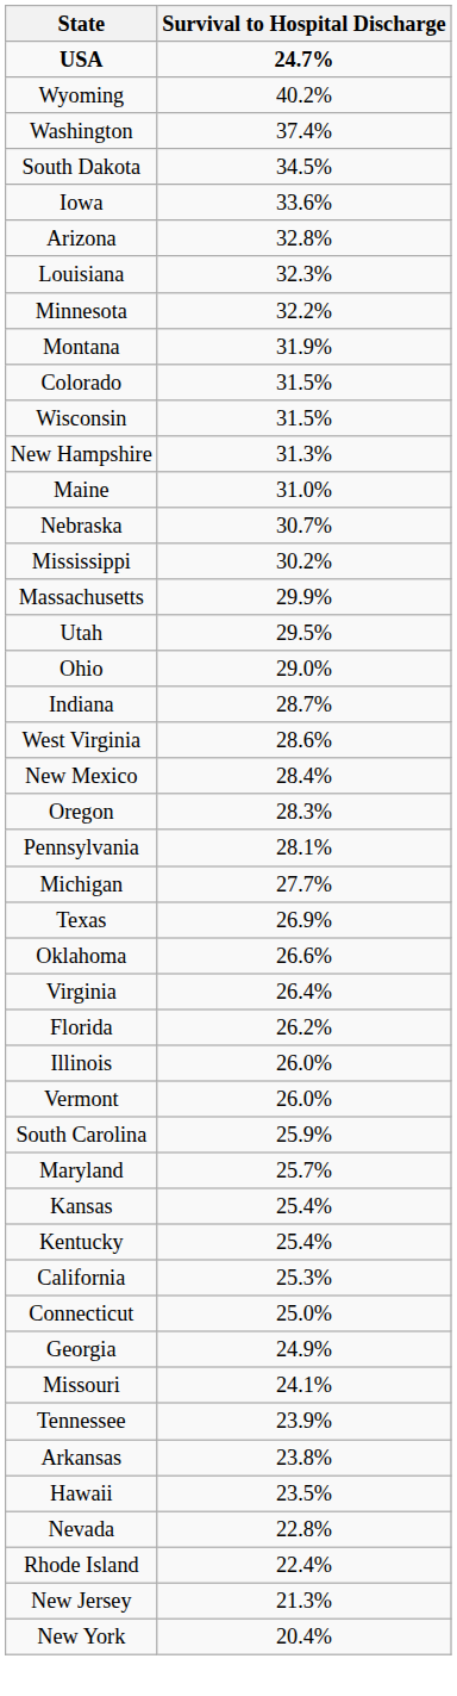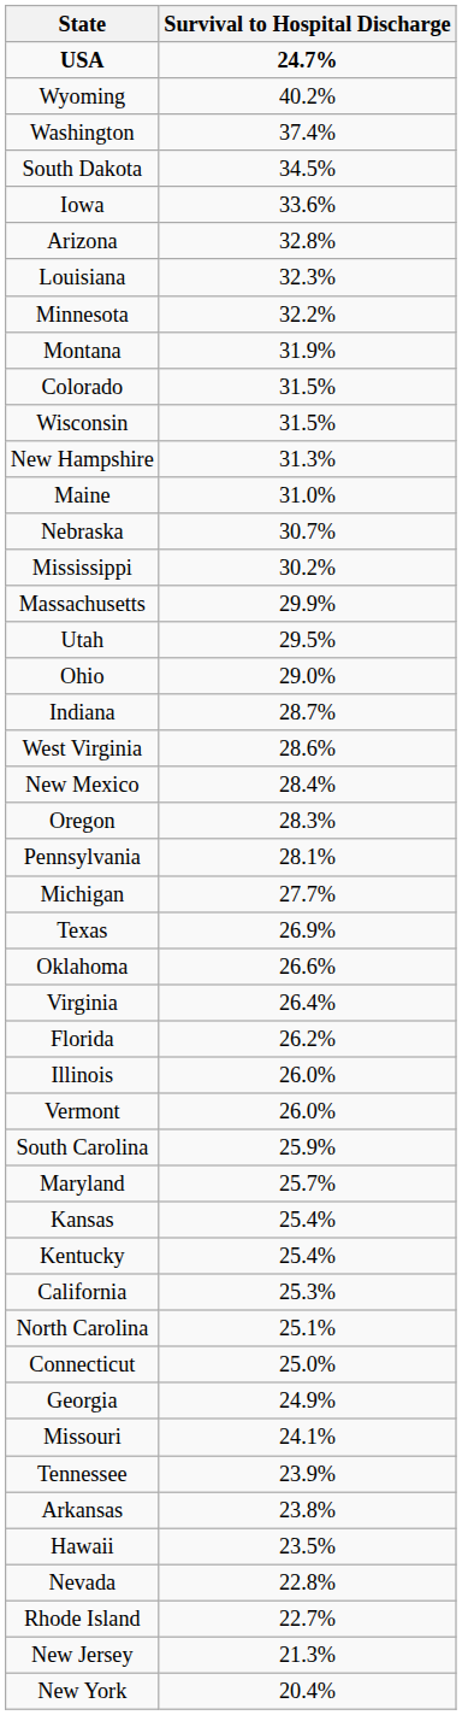 <table class="wikitable mw-collapsible mw-collapsed sortable" style="font-size: 95%; text-align: center; width: auto;">
 <tr>
 <th>State</th>
 <th>Survival to Hospital Discharge</th>
 </tr>
 <tr>
 <td><strong>USA</strong></td>
 <td><strong>24.7%</strong></td>
 </tr>
 <tr>
 <td>Wyoming</td>
 <td>40.2%</td>
 </tr>
 <tr>
 <td>Washington</td>
 <td>37.4%</td>
 </tr>
 <tr>
 <td>South Dakota</td>
 <td>34.5%</td>
 </tr>
 <tr>
 <td>Iowa</td>
 <td>33.6%</td>
 </tr>
 <tr>
 <td>Arizona</td>
 <td>32.8%</td>
 </tr>
 <tr>
 <td>Louisiana</td>
 <td>32.3%</td>
 </tr>
 <tr>
 <td>Minnesota</td>
 <td>32.2%</td>
 </tr>
 <tr>
 <td>Montana</td>
 <td>31.9%</td>
 </tr>
 <tr>
 <td>Colorado</td>
 <td>31.5%</td>
 </tr>
 <tr>
 <td>Wisconsin</td>
 <td>31.5%</td>
 </tr>
 <tr>
 <td>New Hampshire</td>
 <td>31.3%</td>
 </tr>
 <tr>
 <td>Maine</td>
 <td>31.0%</td>
 </tr>
 <tr>
 <td>Nebraska</td>
 <td>30.7%</td>
 </tr>
 <tr>
 <td>Mississippi</td>
 <td>30.2%</td>
 </tr>
 <tr>
 <td>Massachusetts</td>
 <td>29.9%</td>
 </tr>
 <tr>
 <td>Utah</td>
 <td>29.5%</td>
 </tr>
 <tr>
 <td>Ohio</td>
 <td>29.0%</td>
 </tr>
 <tr>
 <td>Indiana</td>
 <td>28.7%</td>
 </tr>
 <tr>
 <td>West Virginia</td>
 <td>28.6%</td>
 </tr>
 <tr>
 <td>New Mexico</td>
 <td>28.4%</td>
 </tr>
 <tr>
 <td>Oregon</td>
 <td>28.3%</td>
 </tr>
 <tr>
 <td>Pennsylvania</td>
 <td>28.1%</td>
 </tr>
 <tr>
 <td>Michigan</td>
 <td>27.7%</td>
 </tr>
 <tr>
 <td>Texas</td>
 <td>26.9%</td>
 </tr>
 <tr>
 <td>Oklahoma</td>
 <td>26.6%</td>
 </tr>
 <tr>
 <td>Virginia</td>
 <td>26.4%</td>
 </tr>
 <tr>
 <td>Florida</td>
 <td>26.2%</td>
 </tr>
 <tr>
 <td>Illinois</td>
 <td>26.0%</td>
 </tr>
 <tr>
 <td>Vermont</td>
 <td>26.0%</td>
 </tr>
 <tr>
 <td>South Carolina</td>
 <td>25.9%</td>
 </tr>
 <tr>
 <td>Maryland</td>
 <td>25.7%</td>
 </tr>
 <tr>
 <td>Kansas</td>
 <td>25.4%</td>
 </tr>
 <tr>
 <td>Kentucky</td>
 <td>25.4%</td>
 </tr>
 <tr>
 <td>California</td>
 <td>25.3%</td>
 </tr>
 <tr>
+<td>North Carolina</td>
+<td>25.1%</td>
+</tr>
+<tr>
 <td>Connecticut</td>
 <td>25.0%</td>
 </tr>
 <tr>
 <td>Georgia</td>
 <td>24.9%</td>
 </tr>
 <tr>
 <td>Missouri</td>
 <td>24.1%</td>
 </tr>
 <tr>
 <td>Tennessee</td>
 <td>23.9%</td>
 </tr>
 <tr>
 <td>Arkansas</td>
 <td>23.8%</td>
 </tr>
 <tr>
 <td>Hawaii</td>
 <td>23.5%</td>
 </tr>
 <tr>
 <td>Nevada</td>
 <td>22.8%</td>
 </tr>
 <tr>
 <td>Rhode Island</td>
-<td>22.4%</td>
+<td>22.7%</td>
 </tr>
 <tr>
 <td>New Jersey</td>
 <td>21.3%</td>
 </tr>
 <tr>
 <td>New York</td>
 <td>20.4%</td>
 </tr>
 </table>
